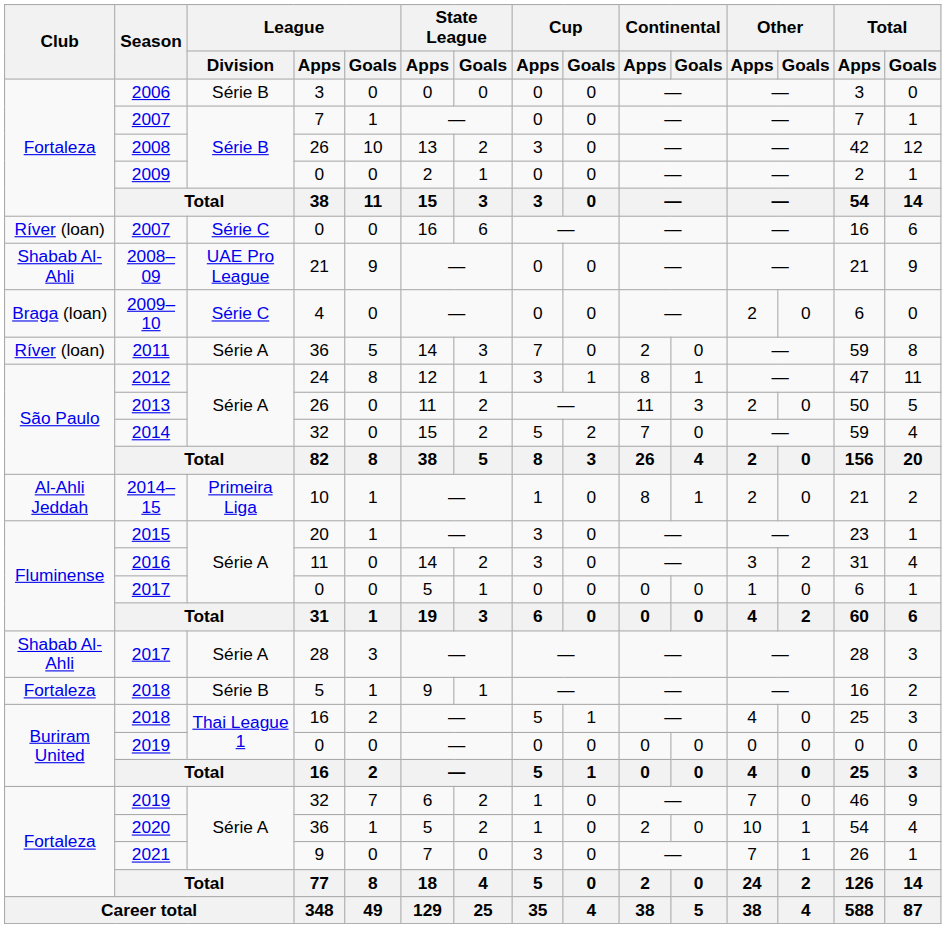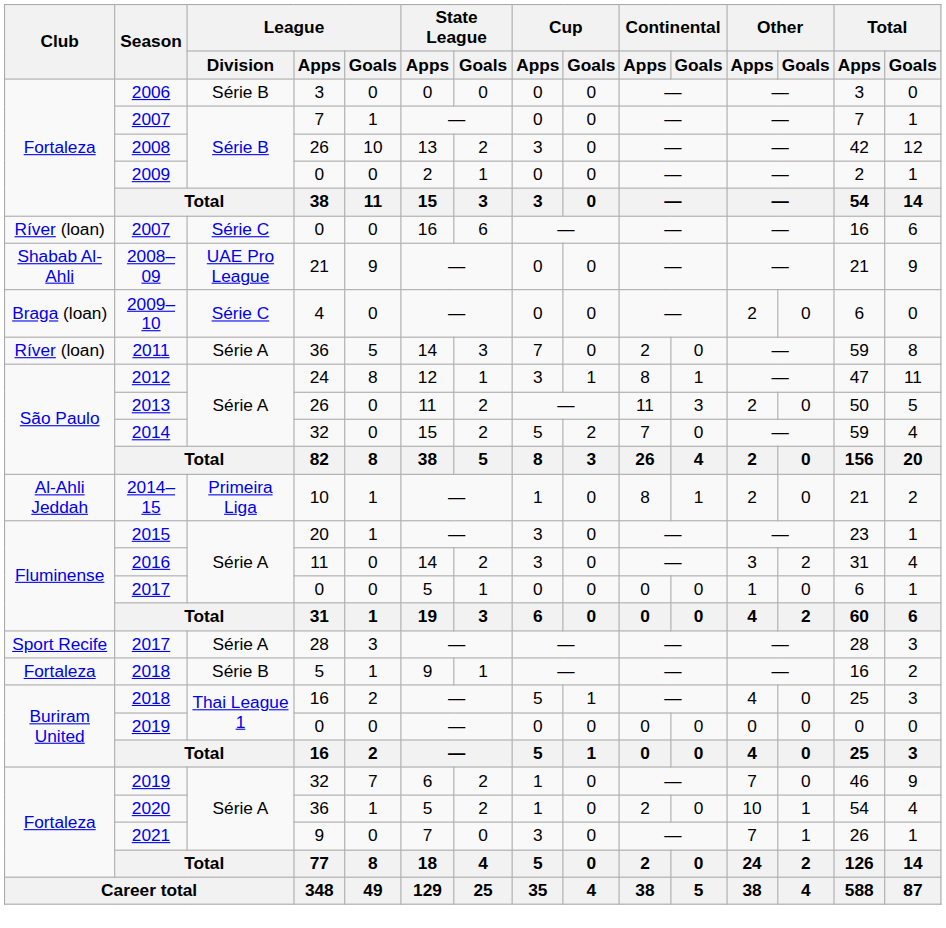 <table class="wikitable" style="text-align: center;">
 <tr>
 <th rowspan="2">Club</th>
 <th rowspan="2">Season</th>
 <th colspan="3">League</th>
 <th colspan="2">State League</th>
 <th colspan="2">Cup</th>
 <th colspan="2">Continental</th>
 <th colspan="2">Other</th>
 <th colspan="2">Total</th>
 </tr>
 <tr>
 <th>Division</th>
 <th>Apps</th>
 <th>Goals</th>
 <th>Apps</th>
 <th>Goals</th>
 <th>Apps</th>
 <th>Goals</th>
 <th>Apps</th>
 <th>Goals</th>
 <th>Apps</th>
 <th>Goals</th>
 <th>Apps</th>
 <th>Goals</th>
 </tr>
 <tr>
 <td rowspan="5"><a href='#'>Fortaleza</a></td>
 <td><a href='#'>2006</a></td>
 <td>Série B</td>
 <td>3</td>
 <td>0</td>
 <td>0</td>
 <td>0</td>
 <td>0</td>
 <td>0</td>
 <td colspan="2">—</td>
 <td colspan="2">—</td>
 <td>3</td>
 <td>0</td>
 </tr>
 <tr>
 <td><a href='#'>2007</a></td>
 <td rowspan="3"><a href='#'>Série B</a></td>
 <td>7</td>
 <td>1</td>
 <td colspan="2">—</td>
 <td>0</td>
 <td>0</td>
 <td colspan="2">—</td>
 <td colspan="2">—</td>
 <td>7</td>
 <td>1</td>
 </tr>
 <tr>
 <td><a href='#'>2008</a></td>
 <td>26</td>
 <td>10</td>
 <td>13</td>
 <td>2</td>
 <td>3</td>
 <td>0</td>
 <td colspan="2">—</td>
 <td colspan="2">—</td>
 <td>42</td>
 <td>12</td>
 </tr>
 <tr>
 <td><a href='#'>2009</a></td>
 <td>0</td>
 <td>0</td>
 <td>2</td>
 <td>1</td>
 <td>0</td>
 <td>0</td>
 <td colspan="2">—</td>
 <td colspan="2">—</td>
 <td>2</td>
 <td>1</td>
 </tr>
 <tr>
 <th colspan="2">Total</th>
 <th>38</th>
 <th>11</th>
 <th>15</th>
 <th>3</th>
 <th>3</th>
 <th>0</th>
 <th colspan="2">—</th>
 <th colspan="2">—</th>
 <th>54</th>
 <th>14</th>
 </tr>
 <tr>
 <td><a href='#'>Ríver</a> (loan)</td>
 <td><a href='#'>2007</a></td>
 <td><a href='#'>Série C</a></td>
 <td>0</td>
 <td>0</td>
 <td>16</td>
 <td>6</td>
 <td colspan="2">—</td>
 <td colspan="2">—</td>
 <td colspan="2">—</td>
 <td>16</td>
 <td>6</td>
 </tr>
 <tr>
 <td><a href='#'>Shabab Al-Ahli</a></td>
 <td><a href='#'>2008–09</a></td>
 <td><a href='#'>UAE Pro League</a></td>
 <td>21</td>
 <td>9</td>
 <td colspan="2">—</td>
 <td>0</td>
 <td>0</td>
 <td colspan="2">—</td>
 <td colspan="2">—</td>
 <td>21</td>
 <td>9</td>
 </tr>
 <tr>
 <td><a href='#'>Braga</a> (loan)</td>
 <td><a href='#'>2009–10</a></td>
 <td><a href='#'>Série C</a></td>
 <td>4</td>
 <td>0</td>
 <td colspan="2">—</td>
 <td>0</td>
 <td>0</td>
 <td colspan="2">—</td>
 <td>2</td>
 <td>0</td>
 <td>6</td>
 <td>0</td>
 </tr>
 <tr>
 <td><a href='#'>Ríver</a> (loan)</td>
 <td><a href='#'>2011</a></td>
 <td>Série A</td>
 <td>36</td>
 <td>5</td>
 <td>14</td>
 <td>3</td>
 <td>7</td>
 <td>0</td>
 <td>2</td>
 <td>0</td>
 <td colspan="2">—</td>
 <td>59</td>
 <td>8</td>
 </tr>
 <tr>
 <td rowspan="4"><a href='#'>São Paulo</a></td>
 <td><a href='#'>2012</a></td>
 <td rowspan="3">Série A</td>
 <td>24</td>
 <td>8</td>
 <td>12</td>
 <td>1</td>
 <td>3</td>
 <td>1</td>
 <td>8</td>
 <td>1</td>
 <td colspan="2">—</td>
 <td>47</td>
 <td>11</td>
 </tr>
 <tr>
 <td><a href='#'>2013</a></td>
 <td>26</td>
 <td>0</td>
 <td>11</td>
 <td>2</td>
 <td colspan="2">—</td>
 <td>11</td>
 <td>3</td>
 <td>2</td>
 <td>0</td>
 <td>50</td>
 <td>5</td>
 </tr>
 <tr>
 <td><a href='#'>2014</a></td>
 <td>32</td>
 <td>0</td>
 <td>15</td>
 <td>2</td>
 <td>5</td>
 <td>2</td>
 <td>7</td>
 <td>0</td>
 <td colspan="2">—</td>
 <td>59</td>
 <td>4</td>
 </tr>
 <tr>
 <th colspan="2">Total</th>
 <th>82</th>
 <th>8</th>
 <th>38</th>
 <th>5</th>
 <th>8</th>
 <th>3</th>
 <th>26</th>
 <th>4</th>
 <th>2</th>
 <th>0</th>
 <th>156</th>
 <th>20</th>
 </tr>
 <tr>
 <td><a href='#'>Al-Ahli Jeddah</a></td>
 <td><a href='#'>2014–15</a></td>
 <td><a href='#'>Primeira Liga</a></td>
 <td>10</td>
 <td>1</td>
 <td colspan="2">—</td>
 <td>1</td>
 <td>0</td>
 <td>8</td>
 <td>1</td>
 <td>2</td>
 <td>0</td>
 <td>21</td>
 <td>2</td>
 </tr>
 <tr>
 <td rowspan="4"><a href='#'>Fluminense</a></td>
 <td><a href='#'>2015</a></td>
 <td rowspan="3">Série A</td>
 <td>20</td>
 <td>1</td>
 <td colspan="2">—</td>
 <td>3</td>
 <td>0</td>
 <td colspan="2">—</td>
 <td colspan="2">—</td>
 <td>23</td>
 <td>1</td>
 </tr>
 <tr>
 <td><a href='#'>2016</a></td>
 <td>11</td>
 <td>0</td>
 <td>14</td>
 <td>2</td>
 <td>3</td>
 <td>0</td>
 <td colspan="2">—</td>
 <td>3</td>
 <td>2</td>
 <td>31</td>
 <td>4</td>
 </tr>
 <tr>
 <td><a href='#'>2017</a></td>
 <td>0</td>
 <td>0</td>
 <td>5</td>
 <td>1</td>
 <td>0</td>
 <td>0</td>
 <td>0</td>
 <td>0</td>
 <td>1</td>
 <td>0</td>
 <td>6</td>
 <td>1</td>
 </tr>
 <tr>
 <th colspan="2">Total</th>
 <th>31</th>
 <th>1</th>
 <th>19</th>
 <th>3</th>
 <th>6</th>
 <th>0</th>
 <th>0</th>
 <th>0</th>
 <th>4</th>
 <th>2</th>
 <th>60</th>
 <th>6</th>
 </tr>
 <tr>
-<td><a href='#'>Shabab Al-Ahli</a></td>
+<td><a href='#'>Sport Recife</a></td>
 <td><a href='#'>2017</a></td>
 <td>Série A</td>
 <td>28</td>
 <td>3</td>
 <td colspan="2">—</td>
 <td colspan="2">—</td>
 <td colspan="2">—</td>
 <td colspan="2">—</td>
 <td>28</td>
 <td>3</td>
 </tr>
 <tr>
 <td><a href='#'>Fortaleza</a></td>
 <td><a href='#'>2018</a></td>
 <td>Série B</td>
 <td>5</td>
 <td>1</td>
 <td>9</td>
 <td>1</td>
 <td colspan="2">—</td>
 <td colspan="2">—</td>
 <td colspan="2">—</td>
 <td>16</td>
 <td>2</td>
 </tr>
 <tr>
 <td rowspan="3"><a href='#'>Buriram United</a></td>
 <td><a href='#'>2018</a></td>
 <td rowspan="2"><a href='#'>Thai League 1</a></td>
 <td>16</td>
 <td>2</td>
 <td colspan="2">—</td>
 <td>5</td>
 <td>1</td>
 <td colspan="2">—</td>
 <td>4</td>
 <td>0</td>
 <td>25</td>
 <td>3</td>
 </tr>
 <tr>
 <td><a href='#'>2019</a></td>
 <td>0</td>
 <td>0</td>
 <td colspan="2">—</td>
 <td>0</td>
 <td>0</td>
 <td>0</td>
 <td>0</td>
 <td>0</td>
 <td>0</td>
 <td>0</td>
 <td>0</td>
 </tr>
 <tr>
 <th colspan="2">Total</th>
 <th>16</th>
 <th>2</th>
 <th colspan="2">—</th>
 <th>5</th>
 <th>1</th>
 <th>0</th>
 <th>0</th>
 <th>4</th>
 <th>0</th>
 <th>25</th>
 <th>3</th>
 </tr>
 <tr>
 <td rowspan="4"><a href='#'>Fortaleza</a></td>
 <td><a href='#'>2019</a></td>
 <td rowspan="3">Série A</td>
 <td>32</td>
 <td>7</td>
 <td>6</td>
 <td>2</td>
 <td>1</td>
 <td>0</td>
 <td colspan="2">—</td>
 <td>7</td>
 <td>0</td>
 <td>46</td>
 <td>9</td>
 </tr>
 <tr>
 <td><a href='#'>2020</a></td>
 <td>36</td>
 <td>1</td>
 <td>5</td>
 <td>2</td>
 <td>1</td>
 <td>0</td>
 <td>2</td>
 <td>0</td>
 <td>10</td>
 <td>1</td>
 <td>54</td>
 <td>4</td>
 </tr>
 <tr>
 <td><a href='#'>2021</a></td>
 <td>9</td>
 <td>0</td>
 <td>7</td>
 <td>0</td>
 <td>3</td>
 <td>0</td>
 <td colspan="2">—</td>
 <td>7</td>
 <td>1</td>
 <td>26</td>
 <td>1</td>
 </tr>
 <tr>
 <th colspan="2">Total</th>
 <th>77</th>
 <th>8</th>
 <th>18</th>
 <th>4</th>
 <th>5</th>
 <th>0</th>
 <th>2</th>
 <th>0</th>
 <th>24</th>
 <th>2</th>
 <th>126</th>
 <th>14</th>
 </tr>
 <tr>
 <th colspan="3">Career total</th>
 <th>348</th>
 <th>49</th>
 <th>129</th>
 <th>25</th>
 <th>35</th>
 <th>4</th>
 <th>38</th>
 <th>5</th>
 <th>38</th>
 <th>4</th>
 <th>588</th>
 <th>87</th>
 </tr>
 </table>
